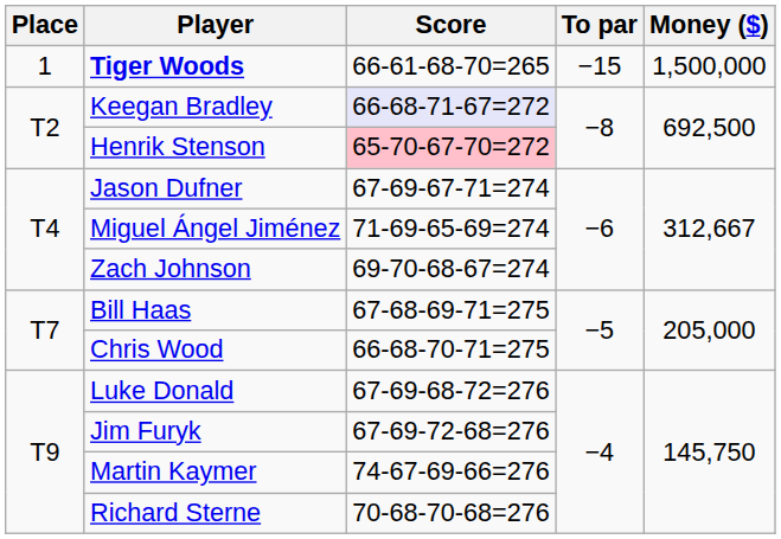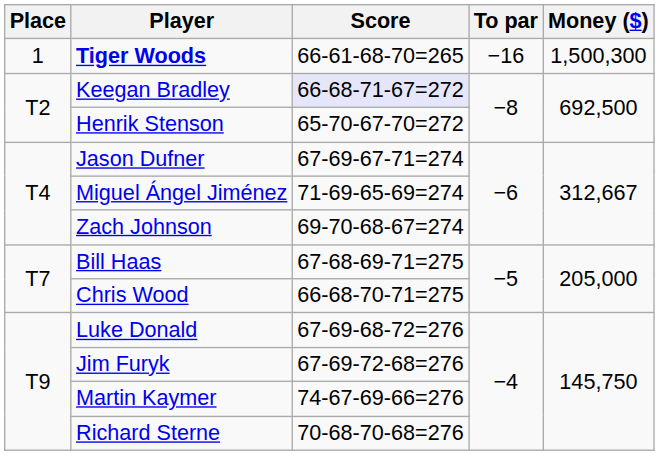 <table class="wikitable">
 <tr>
 <th>Place</th>
 <th>Player</th>
 <th>Score</th>
 <th>To par</th>
 <th>Money (<a href='#'>$</a>)</th>
 </tr>
 <tr>
 <td align=center>1</td>
 <td> <strong><a href='#'>Tiger Woods</a></strong></td>
 <td>66-61-68-70=265</td>
-<td align=center>−15</td>
-<td align=center>1,500,000</td>
+<td align=center>−16</td>
+<td align=center>1,500,300</td>
 </tr>
 <tr>
 <td align=center rowspan=2>T2</td>
 <td> <a href='#'>Keegan Bradley</a></td>
 <td style="background: lavender;">66-68-71-67=272</td>
 <td align=center rowspan=2>−8</td>
 <td align=center rowspan=2>692,500</td>
 </tr>
 <tr>
 <td> <a href='#'>Henrik Stenson</a></td>
-<td style="background: pink;">65-70-67-70=272</td>
+<td>65-70-67-70=272</td>
 </tr>
 <tr>
 <td align=center rowspan=3>T4</td>
 <td> <a href='#'>Jason Dufner</a></td>
 <td>67-69-67-71=274</td>
 <td align=center rowspan=3>−6</td>
 <td align=center rowspan=3>312,667</td>
 </tr>
 <tr>
 <td> <a href='#'>Miguel Ángel Jiménez</a></td>
 <td>71-69-65-69=274</td>
 </tr>
 <tr>
 <td> <a href='#'>Zach Johnson</a></td>
 <td>69-70-68-67=274</td>
 </tr>
 <tr>
 <td align=center rowspan=2>T7</td>
 <td> <a href='#'>Bill Haas</a></td>
 <td>67-68-69-71=275</td>
 <td align=center rowspan=2>−5</td>
 <td align=center rowspan=2>205,000</td>
 </tr>
 <tr>
 <td> <a href='#'>Chris Wood</a></td>
 <td>66-68-70-71=275</td>
 </tr>
 <tr>
 <td align=center rowspan=4>T9</td>
 <td> <a href='#'>Luke Donald</a></td>
 <td>67-69-68-72=276</td>
 <td align=center rowspan=4>−4</td>
 <td align=center rowspan=4>145,750</td>
 </tr>
 <tr>
 <td> <a href='#'>Jim Furyk</a></td>
 <td>67-69-72-68=276</td>
 </tr>
 <tr>
 <td> <a href='#'>Martin Kaymer</a></td>
 <td>74-67-69-66=276</td>
 </tr>
 <tr>
 <td> <a href='#'>Richard Sterne</a></td>
 <td>70-68-70-68=276</td>
 </tr>
 </table>
